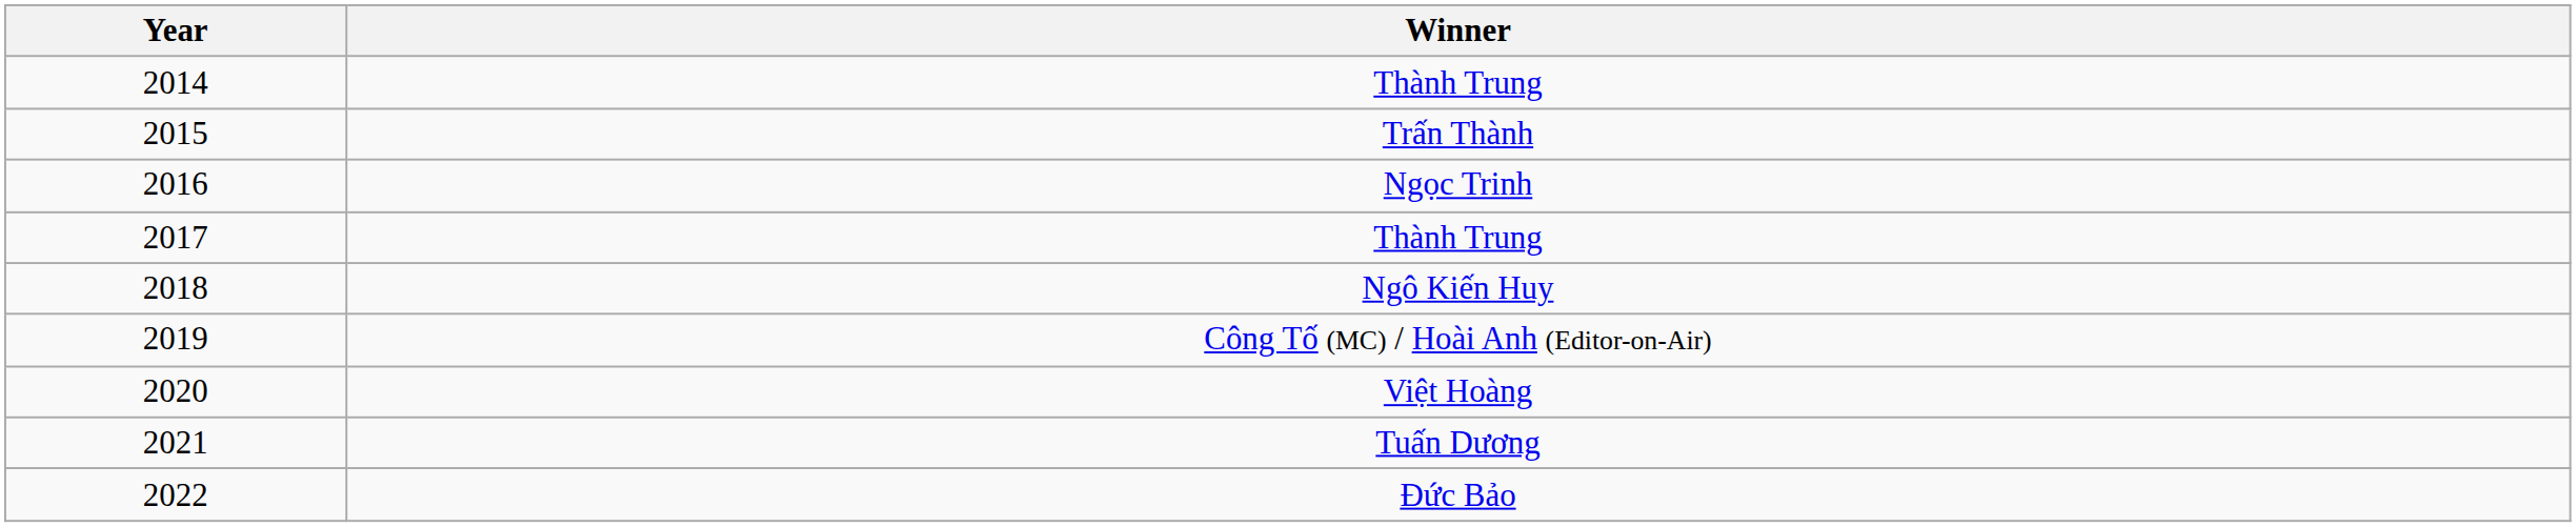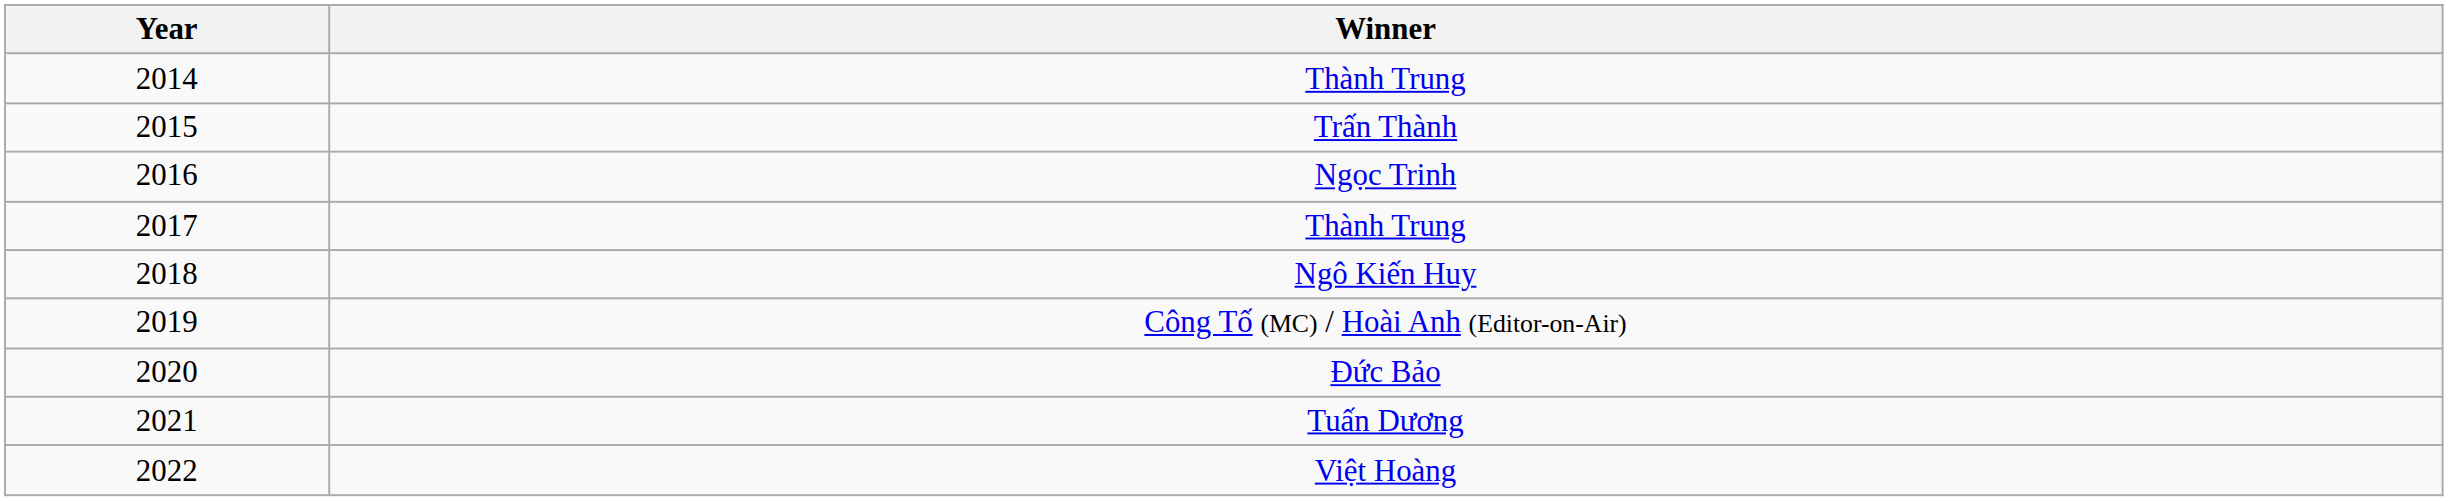 <table class="wikitable" style="text-align: center; width:100%">
 <tr>
 <th>Year</th>
 <th>Winner</th>
 </tr>
 <tr>
 <td>2014</td>
 <td><a href='#'>Thành Trung</a></td>
 </tr>
 <tr>
 <td>2015</td>
 <td><a href='#'>Trấn Thành</a></td>
 </tr>
 <tr>
 <td>2016</td>
 <td><a href='#'>Ngọc Trinh</a></td>
 </tr>
 <tr>
 <td>2017</td>
 <td><a href='#'>Thành Trung</a></td>
 </tr>
 <tr>
 <td>2018</td>
 <td><a href='#'>Ngô Kiến Huy</a></td>
 </tr>
 <tr>
 <td>2019</td>
 <td><a href='#'>Công Tố</a> <small>(MC)</small> / <a href='#'>Hoài Anh</a> <small>(Editor-on-Air)</small></td>
 </tr>
 <tr>
 <td>2020</td>
-<td><a href='#'>Việt Hoàng</a></td>
+<td><a href='#'>Đức Bảo</a></td>
 </tr>
 <tr>
 <td>2021</td>
 <td><a href='#'>Tuấn Dương</a></td>
 </tr>
 <tr>
 <td>2022</td>
-<td><a href='#'>Đức Bảo</a></td>
+<td><a href='#'>Việt Hoàng</a></td>
 </tr>
 </table>
